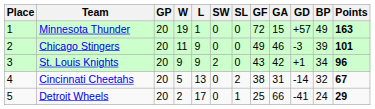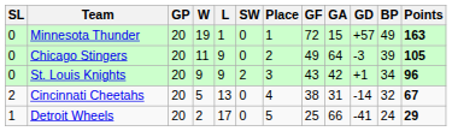 <table class="wikitable">
 <tr>
-<th>Place</th>
+<th width="20">SL</th>
 <th style="width:170px;">Team</th>
 <th width="20">GP</th>
 <th width="20">W</th>
 <th width="20">L</th>
 <th width="20">SW</th>
-<th width="20">SL</th>
+<th>Place</th>
 <th width="20">GF</th>
 <th width="20">GA</th>
 <th width="25">GD</th>
 <th width="20">BP</th>
 <th>Points</th>
 </tr>
 <tr style="background:#cfc;">
-<td>1</td>
+<td>0</td>
 <td><a href='#'>Minnesota Thunder</a></td>
 <td>20</td>
 <td>19</td>
 <td>1</td>
 <td>0</td>
-<td>0</td>
+<td>1</td>
 <td>72</td>
 <td>15</td>
 <td>+57</td>
 <td>49</td>
 <td><strong>163</strong></td>
 </tr>
 <tr style="background:#cfc;">
-<td>2</td>
+<td>0</td>
 <td><a href='#'>Chicago Stingers</a></td>
 <td>20</td>
 <td>11</td>
 <td>9</td>
 <td>0</td>
-<td>0</td>
+<td>2</td>
 <td>49</td>
-<td>46</td>
+<td>64</td>
 <td>-3</td>
 <td>39</td>
-<td><strong>101</strong></td>
+<td><strong>105</strong></td>
 </tr>
 <tr style="background:#cfc;">
-<td>3</td>
+<td>0</td>
 <td><a href='#'>St. Louis Knights</a></td>
 <td>20</td>
 <td>9</td>
 <td>9</td>
 <td>2</td>
-<td>0</td>
+<td>3</td>
 <td>43</td>
 <td>42</td>
 <td>+1</td>
 <td>34</td>
 <td><strong>96</strong></td>
 </tr>
 <tr>
-<td>4</td>
+<td>2</td>
 <td><a href='#'>Cincinnati Cheetahs</a></td>
 <td>20</td>
 <td>5</td>
 <td>13</td>
 <td>0</td>
-<td>2</td>
+<td>4</td>
 <td>38</td>
 <td>31</td>
 <td>-14</td>
 <td>32</td>
 <td><strong>67</strong></td>
 </tr>
 <tr>
-<td>5</td>
+<td>1</td>
 <td><a href='#'>Detroit Wheels</a></td>
 <td>20</td>
 <td>2</td>
 <td>17</td>
 <td>0</td>
-<td>1</td>
+<td>5</td>
 <td>25</td>
 <td>66</td>
 <td>-41</td>
 <td>24</td>
 <td><strong>29</strong></td>
 </tr>
 </table>
